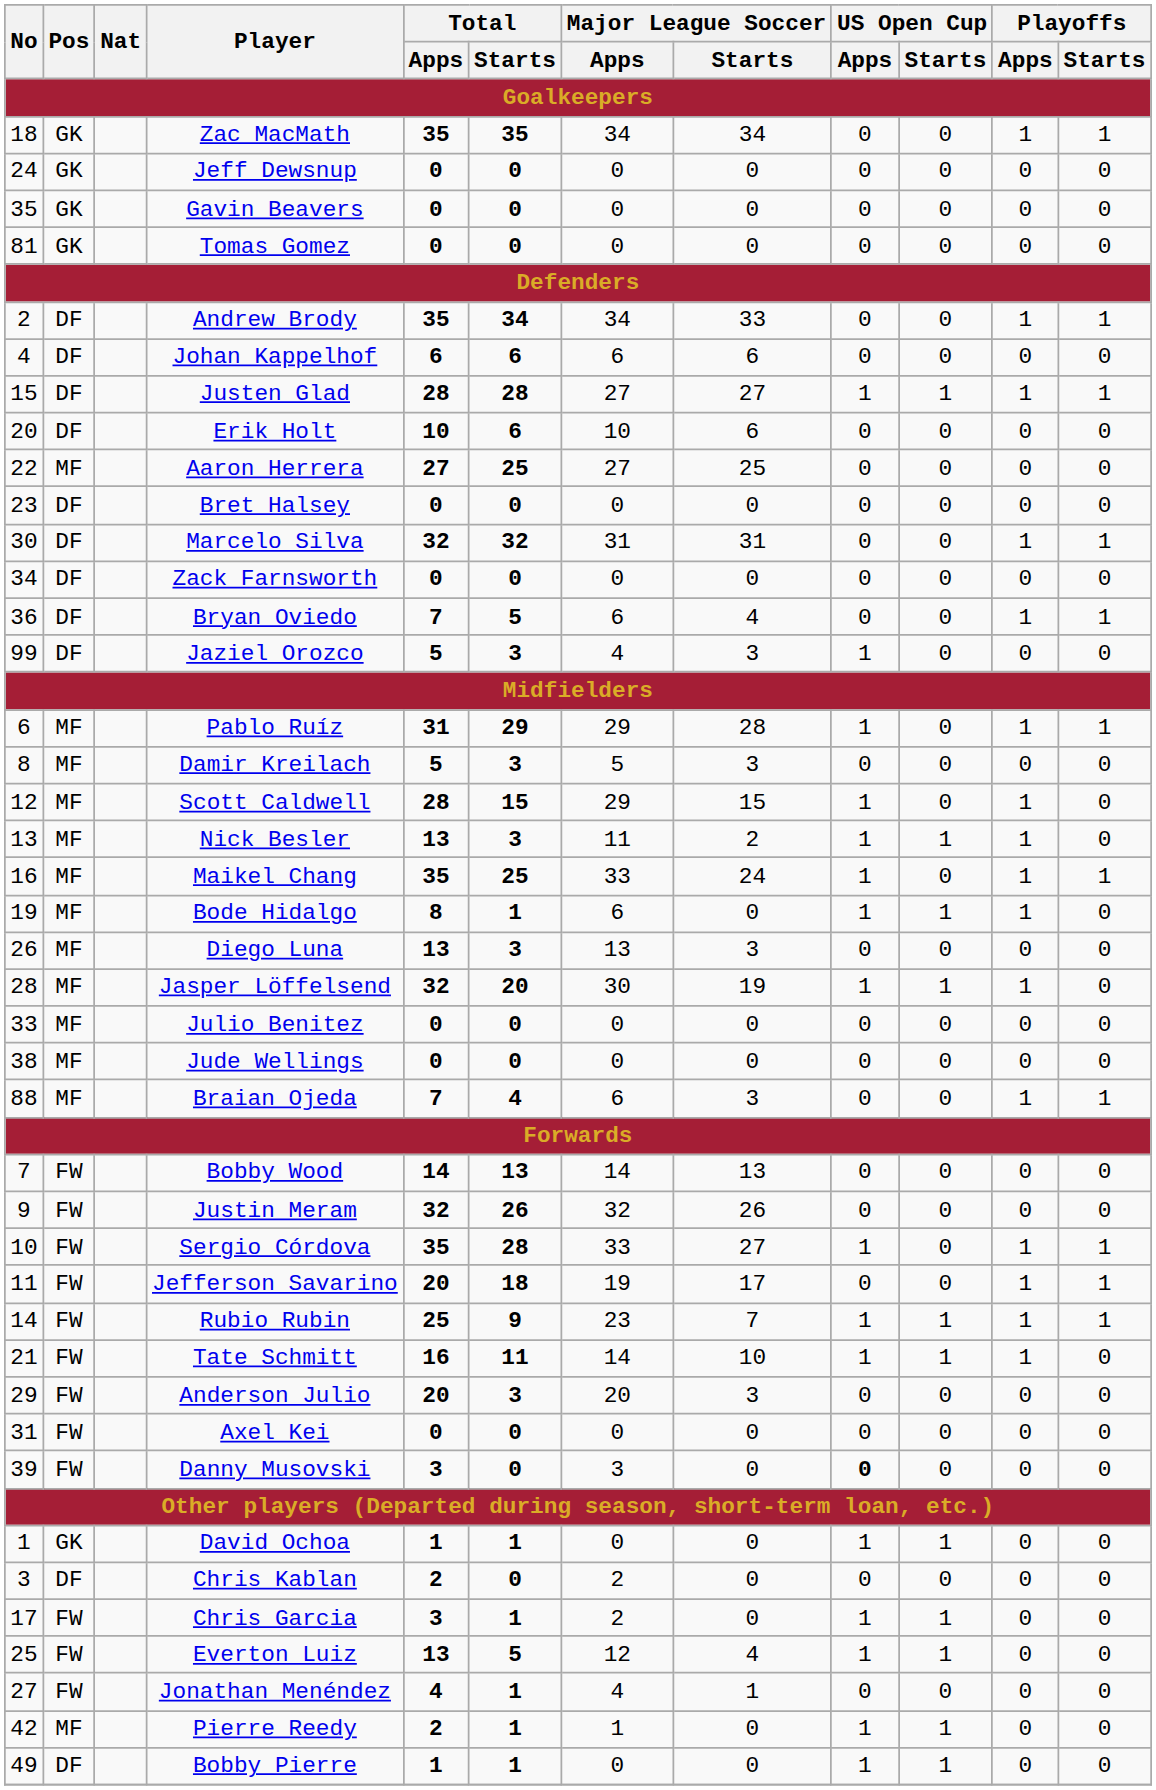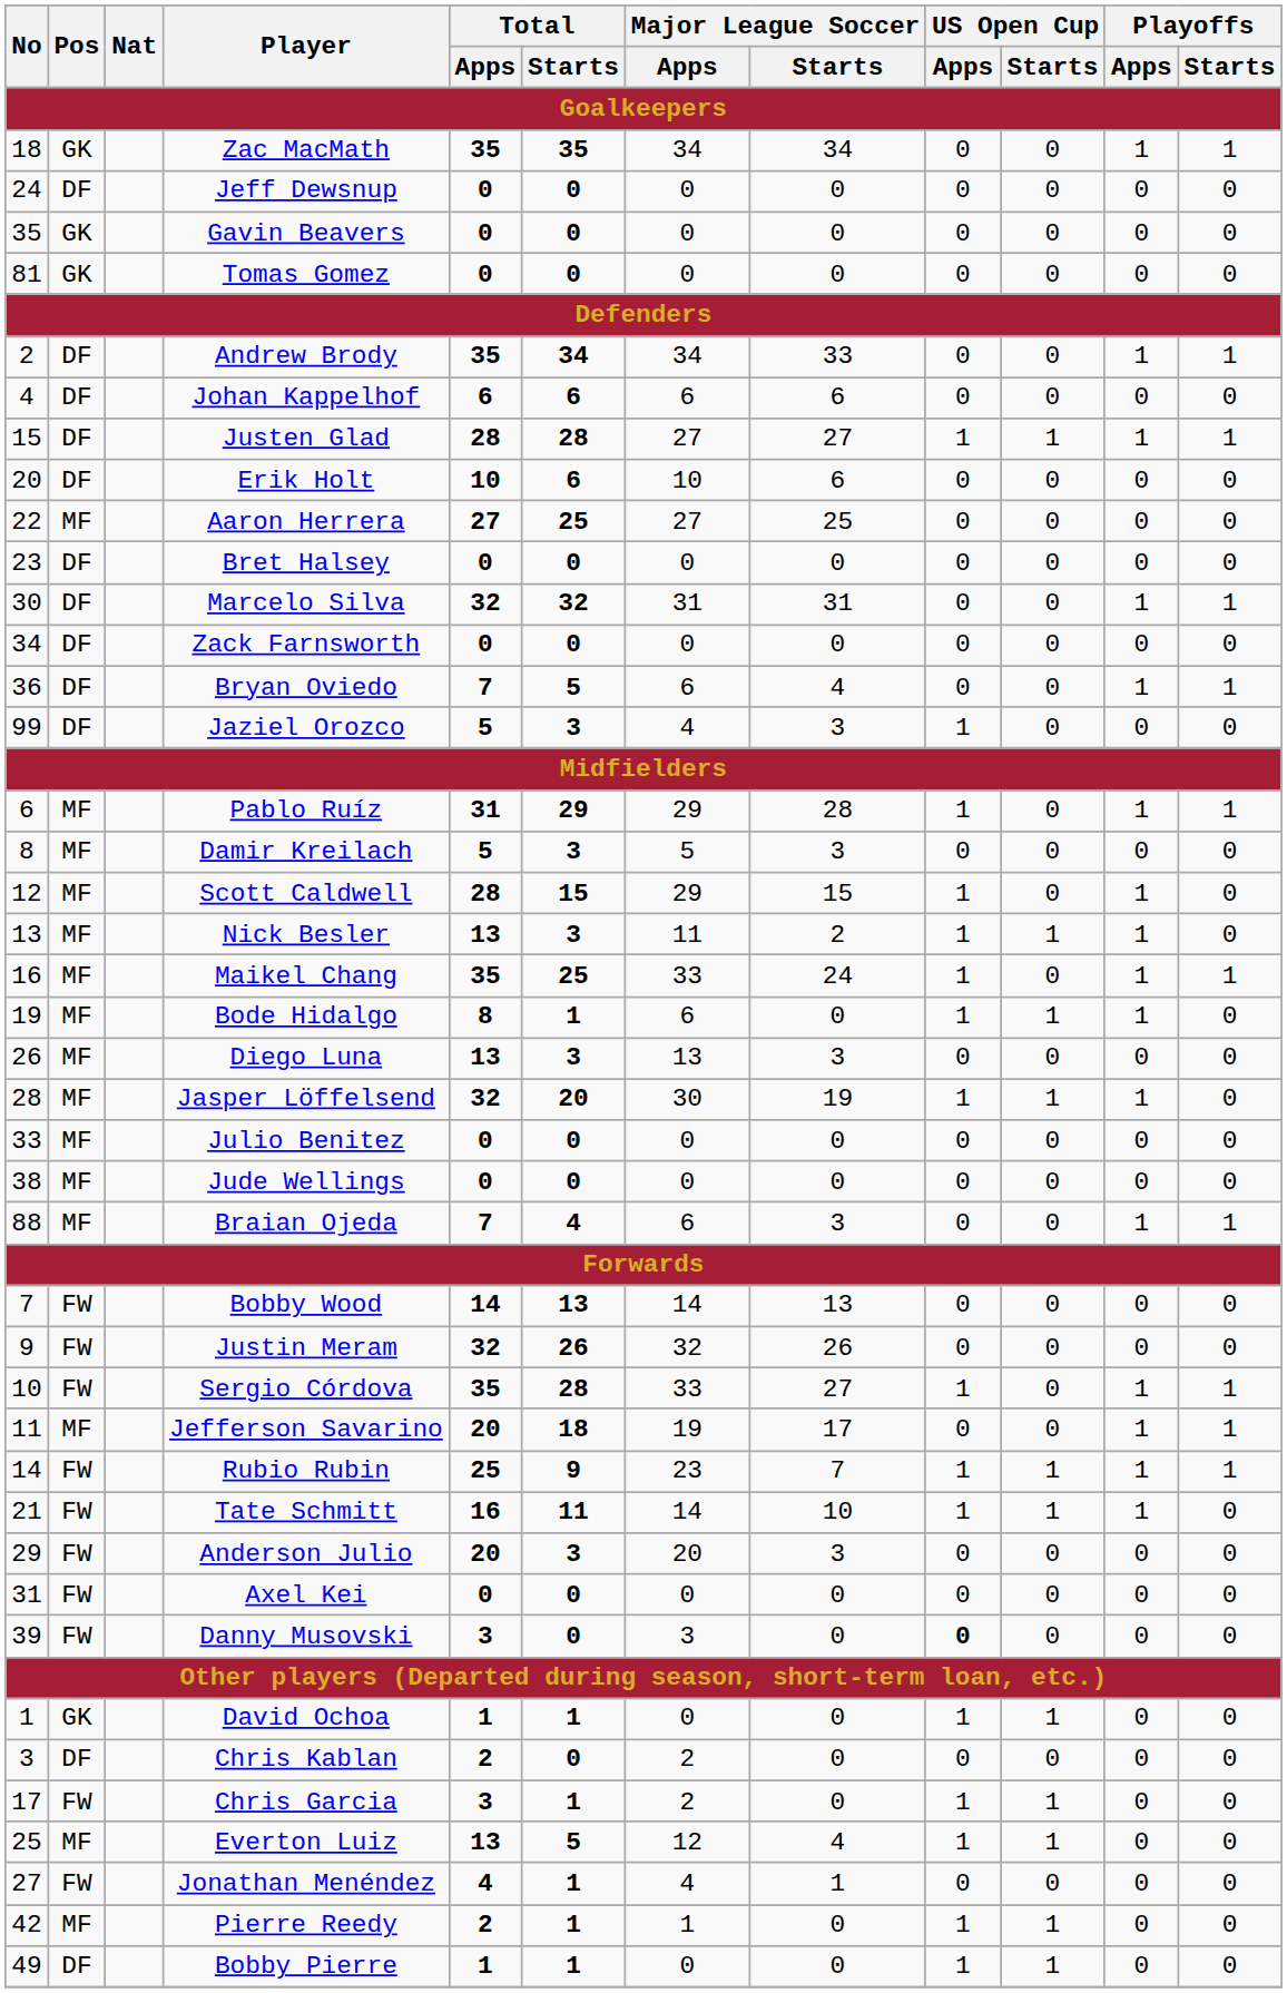 <table class="wikitable sortable" style="text-align:center">
 <tr>
 <th rowspan="2">No</th>
 <th rowspan="2">Pos</th>
 <th rowspan="2">Nat</th>
 <th rowspan="2">Player</th>
 <th colspan="2">Total</th>
 <th colspan="2">Major League Soccer</th>
 <th colspan="2">US Open Cup</th>
 <th colspan="2">Playoffs</th>
 </tr>
 <tr>
 <th>Apps</th>
 <th>Starts</th>
 <th>Apps</th>
 <th>Starts</th>
 <th>Apps</th>
 <th>Starts</th>
 <th>Apps</th>
 <th>Starts</th>
 </tr>
 <tr>
 <th colspan="14" style="background:#A51E36; color:#DAAC27; text-align:center">Goalkeepers</th>
 </tr>
 <tr>
 <td>18</td>
 <td>GK</td>
 <td></td>
 <td><a href='#'>Zac MacMath</a></td>
 <td><strong>35</strong></td>
 <td><strong>35</strong></td>
 <td>34</td>
 <td>34</td>
 <td>0</td>
 <td>0</td>
 <td>1</td>
 <td>1</td>
 </tr>
 <tr>
 <td>24</td>
-<td>GK</td>
+<td>DF</td>
 <td></td>
 <td><a href='#'>Jeff Dewsnup</a></td>
 <td><strong>0</strong></td>
 <td><strong>0</strong></td>
 <td>0</td>
 <td>0</td>
 <td>0</td>
 <td>0</td>
 <td>0</td>
 <td>0</td>
 </tr>
 <tr>
 <td>35</td>
 <td>GK</td>
 <td></td>
 <td><a href='#'>Gavin Beavers</a></td>
 <td><strong>0</strong></td>
 <td><strong>0</strong></td>
 <td>0</td>
 <td>0</td>
 <td>0</td>
 <td>0</td>
 <td>0</td>
 <td>0</td>
 </tr>
 <tr>
 <td>81</td>
 <td>GK</td>
 <td></td>
 <td><a href='#'>Tomas Gomez</a></td>
 <td><strong>0</strong></td>
 <td><strong>0</strong></td>
 <td>0</td>
 <td>0</td>
 <td>0</td>
 <td>0</td>
 <td>0</td>
 <td>0</td>
 </tr>
 <tr>
 <th colspan="14" style="background:#A51E36; color:#DAAC27; text-align:center">Defenders</th>
 </tr>
 <tr>
 <td>2</td>
 <td>DF</td>
 <td></td>
 <td><a href='#'>Andrew Brody</a></td>
 <td><strong>35</strong></td>
 <td><strong>34</strong></td>
 <td>34</td>
 <td>33</td>
 <td>0</td>
 <td>0</td>
 <td>1</td>
 <td>1</td>
 </tr>
 <tr>
 <td>4</td>
 <td>DF</td>
 <td></td>
 <td><a href='#'>Johan Kappelhof</a></td>
 <td><strong>6</strong></td>
 <td><strong>6</strong></td>
 <td>6</td>
 <td>6</td>
 <td>0</td>
 <td>0</td>
 <td>0</td>
 <td>0</td>
 </tr>
 <tr>
 <td>15</td>
 <td>DF</td>
 <td></td>
 <td><a href='#'>Justen Glad</a></td>
 <td><strong>28</strong></td>
 <td><strong>28</strong></td>
 <td>27</td>
 <td>27</td>
 <td>1</td>
 <td>1</td>
 <td>1</td>
 <td>1</td>
 </tr>
 <tr>
 <td>20</td>
 <td>DF</td>
 <td></td>
 <td><a href='#'>Erik Holt</a></td>
 <td><strong>10</strong></td>
 <td><strong>6</strong></td>
 <td>10</td>
 <td>6</td>
 <td>0</td>
 <td>0</td>
 <td>0</td>
 <td>0</td>
 </tr>
 <tr>
 <td>22</td>
 <td>MF</td>
 <td></td>
 <td><a href='#'>Aaron Herrera</a></td>
 <td><strong>27</strong></td>
 <td><strong>25</strong></td>
 <td>27</td>
 <td>25</td>
 <td>0</td>
 <td>0</td>
 <td>0</td>
 <td>0</td>
 </tr>
 <tr>
 <td>23</td>
 <td>DF</td>
 <td></td>
 <td><a href='#'>Bret Halsey</a></td>
 <td><strong>0</strong></td>
 <td><strong>0</strong></td>
 <td>0</td>
 <td>0</td>
 <td>0</td>
 <td>0</td>
 <td>0</td>
 <td>0</td>
 </tr>
 <tr>
 <td>30</td>
 <td>DF</td>
 <td></td>
 <td><a href='#'>Marcelo Silva</a></td>
 <td><strong>32</strong></td>
 <td><strong>32</strong></td>
 <td>31</td>
 <td>31</td>
 <td>0</td>
 <td>0</td>
 <td>1</td>
 <td>1</td>
 </tr>
 <tr>
 <td>34</td>
 <td>DF</td>
 <td></td>
 <td><a href='#'>Zack Farnsworth</a></td>
 <td><strong>0</strong></td>
 <td><strong>0</strong></td>
 <td>0</td>
 <td>0</td>
 <td>0</td>
 <td>0</td>
 <td>0</td>
 <td>0</td>
 </tr>
 <tr>
 <td>36</td>
 <td>DF</td>
 <td></td>
 <td><a href='#'>Bryan Oviedo</a></td>
 <td><strong>7</strong></td>
 <td><strong>5</strong></td>
 <td>6</td>
 <td>4</td>
 <td>0</td>
 <td>0</td>
 <td>1</td>
 <td>1</td>
 </tr>
 <tr>
 <td>99</td>
 <td>DF</td>
 <td></td>
 <td><a href='#'>Jaziel Orozco</a></td>
 <td><strong>5</strong></td>
 <td><strong>3</strong></td>
 <td>4</td>
 <td>3</td>
 <td>1</td>
 <td>0</td>
 <td>0</td>
 <td>0</td>
 </tr>
 <tr>
 <th colspan="14" style="background:#A51E36; color:#DAAC27; text-align:center">Midfielders</th>
 </tr>
 <tr>
 <td>6</td>
 <td>MF</td>
 <td></td>
 <td><a href='#'>Pablo Ruíz</a></td>
 <td><strong>31</strong></td>
 <td><strong>29</strong></td>
 <td>29</td>
 <td>28</td>
 <td>1</td>
 <td>0</td>
 <td>1</td>
 <td>1</td>
 </tr>
 <tr>
 <td>8</td>
 <td>MF</td>
 <td></td>
 <td><a href='#'>Damir Kreilach</a></td>
 <td><strong>5</strong></td>
 <td><strong>3</strong></td>
 <td>5</td>
 <td>3</td>
 <td>0</td>
 <td>0</td>
 <td>0</td>
 <td>0</td>
 </tr>
 <tr>
 <td>12</td>
 <td>MF</td>
 <td></td>
 <td><a href='#'>Scott Caldwell</a></td>
 <td><strong>28</strong></td>
 <td><strong>15</strong></td>
 <td>29</td>
 <td>15</td>
 <td>1</td>
 <td>0</td>
 <td>1</td>
 <td>0</td>
 </tr>
 <tr>
 <td>13</td>
 <td>MF</td>
 <td></td>
 <td><a href='#'>Nick Besler</a></td>
 <td><strong>13</strong></td>
 <td><strong>3</strong></td>
 <td>11</td>
 <td>2</td>
 <td>1</td>
 <td>1</td>
 <td>1</td>
 <td>0</td>
 </tr>
 <tr>
 <td>16</td>
 <td>MF</td>
 <td></td>
 <td><a href='#'>Maikel Chang</a></td>
 <td><strong>35</strong></td>
 <td><strong>25</strong></td>
 <td>33</td>
 <td>24</td>
 <td>1</td>
 <td>0</td>
 <td>1</td>
 <td>1</td>
 </tr>
 <tr>
 <td>19</td>
 <td>MF</td>
 <td></td>
 <td><a href='#'>Bode Hidalgo</a></td>
 <td><strong>8</strong></td>
 <td><strong>1</strong></td>
 <td>6</td>
 <td>0</td>
 <td>1</td>
 <td>1</td>
 <td>1</td>
 <td>0</td>
 </tr>
 <tr>
 <td>26</td>
 <td>MF</td>
 <td></td>
 <td><a href='#'>Diego Luna</a></td>
 <td><strong>13</strong></td>
 <td><strong>3</strong></td>
 <td>13</td>
 <td>3</td>
 <td>0</td>
 <td>0</td>
 <td>0</td>
 <td>0</td>
 </tr>
 <tr>
 <td>28</td>
 <td>MF</td>
 <td></td>
 <td><a href='#'>Jasper Löffelsend</a></td>
 <td><strong>32</strong></td>
 <td><strong>20</strong></td>
 <td>30</td>
 <td>19</td>
 <td>1</td>
 <td>1</td>
 <td>1</td>
 <td>0</td>
 </tr>
 <tr>
 <td>33</td>
 <td>MF</td>
 <td></td>
 <td><a href='#'>Julio Benitez</a></td>
 <td><strong>0</strong></td>
 <td><strong>0</strong></td>
 <td>0</td>
 <td>0</td>
 <td>0</td>
 <td>0</td>
 <td>0</td>
 <td>0</td>
 </tr>
 <tr>
 <td>38</td>
 <td>MF</td>
 <td></td>
 <td><a href='#'>Jude Wellings</a></td>
 <td><strong>0</strong></td>
 <td><strong>0</strong></td>
 <td>0</td>
 <td>0</td>
 <td>0</td>
 <td>0</td>
 <td>0</td>
 <td>0</td>
 </tr>
 <tr>
 <td>88</td>
 <td>MF</td>
 <td></td>
 <td><a href='#'>Braian Ojeda</a></td>
 <td><strong>7</strong></td>
 <td><strong>4</strong></td>
 <td>6</td>
 <td>3</td>
 <td>0</td>
 <td>0</td>
 <td>1</td>
 <td>1</td>
 </tr>
 <tr>
 <th colspan="14" style="background:#A51E36; color:#DAAC27; text-align:center">Forwards</th>
 </tr>
 <tr>
 <td>7</td>
 <td>FW</td>
 <td></td>
 <td><a href='#'>Bobby Wood</a></td>
 <td><strong>14</strong></td>
 <td><strong>13</strong></td>
 <td>14</td>
 <td>13</td>
 <td>0</td>
 <td>0</td>
 <td>0</td>
 <td>0</td>
 </tr>
 <tr>
 <td>9</td>
 <td>FW</td>
 <td></td>
 <td><a href='#'>Justin Meram</a></td>
 <td><strong>32</strong></td>
 <td><strong>26</strong></td>
 <td>32</td>
 <td>26</td>
 <td>0</td>
 <td>0</td>
 <td>0</td>
 <td>0</td>
 </tr>
 <tr>
 <td>10</td>
 <td>FW</td>
 <td></td>
 <td><a href='#'>Sergio Córdova</a></td>
 <td><strong>35</strong></td>
 <td><strong>28</strong></td>
 <td>33</td>
 <td>27</td>
 <td>1</td>
 <td>0</td>
 <td>1</td>
 <td>1</td>
 </tr>
 <tr>
 <td>11</td>
-<td>FW</td>
+<td>MF</td>
 <td></td>
 <td><a href='#'>Jefferson Savarino</a></td>
 <td><strong>20</strong></td>
 <td><strong>18</strong></td>
 <td>19</td>
 <td>17</td>
 <td>0</td>
 <td>0</td>
 <td>1</td>
 <td>1</td>
 </tr>
 <tr>
 <td>14</td>
 <td>FW</td>
 <td></td>
 <td><a href='#'>Rubio Rubin</a></td>
 <td><strong>25</strong></td>
 <td><strong>9</strong></td>
 <td>23</td>
 <td>7</td>
 <td>1</td>
 <td>1</td>
 <td>1</td>
 <td>1</td>
 </tr>
 <tr>
 <td>21</td>
 <td>FW</td>
 <td></td>
 <td><a href='#'>Tate Schmitt</a></td>
 <td><strong>16</strong></td>
 <td><strong>11</strong></td>
 <td>14</td>
 <td>10</td>
 <td>1</td>
 <td>1</td>
 <td>1</td>
 <td>0</td>
 </tr>
 <tr>
 <td>29</td>
 <td>FW</td>
 <td></td>
 <td><a href='#'>Anderson Julio</a></td>
 <td><strong>20</strong></td>
 <td><strong>3</strong></td>
 <td>20</td>
 <td>3</td>
 <td>0</td>
 <td>0</td>
 <td>0</td>
 <td>0</td>
 </tr>
 <tr>
 <td>31</td>
 <td>FW</td>
 <td></td>
 <td><a href='#'>Axel Kei</a></td>
 <td><strong>0</strong></td>
 <td><strong>0</strong></td>
 <td>0</td>
 <td>0</td>
 <td>0</td>
 <td>0</td>
 <td>0</td>
 <td>0</td>
 </tr>
 <tr>
 <td>39</td>
 <td>FW</td>
 <td></td>
 <td><a href='#'>Danny Musovski</a></td>
 <td><strong>3</strong></td>
 <td><strong>0</strong></td>
 <td>3</td>
 <td>0</td>
 <td><strong>0</strong></td>
 <td>0</td>
 <td>0</td>
 <td>0</td>
 </tr>
 <tr>
 <th colspan=14 style="background:#A51E36; color:#DAAC27; text-align:center">Other players (Departed during season, short-term loan, etc.)</th>
 </tr>
 <tr>
 <td>1</td>
 <td>GK</td>
 <td></td>
 <td><a href='#'>David Ochoa</a></td>
 <td><strong>1</strong></td>
 <td><strong>1</strong></td>
 <td>0</td>
 <td>0</td>
 <td>1</td>
 <td>1</td>
 <td>0</td>
 <td>0</td>
 </tr>
 <tr>
 <td>3</td>
 <td>DF</td>
 <td></td>
 <td><a href='#'>Chris Kablan</a></td>
 <td><strong>2</strong></td>
 <td><strong>0</strong></td>
 <td>2</td>
 <td>0</td>
 <td>0</td>
 <td>0</td>
 <td>0</td>
 <td>0</td>
 </tr>
 <tr>
 <td>17</td>
 <td>FW</td>
 <td></td>
 <td><a href='#'>Chris Garcia</a></td>
 <td><strong>3</strong></td>
 <td><strong>1</strong></td>
 <td>2</td>
 <td>0</td>
 <td>1</td>
 <td>1</td>
 <td>0</td>
 <td>0</td>
 </tr>
 <tr>
 <td>25</td>
-<td>FW</td>
+<td>MF</td>
 <td></td>
 <td><a href='#'>Everton Luiz</a></td>
 <td><strong>13</strong></td>
 <td><strong>5</strong></td>
 <td>12</td>
 <td>4</td>
 <td>1</td>
 <td>1</td>
 <td>0</td>
 <td>0</td>
 </tr>
 <tr>
 <td>27</td>
 <td>FW</td>
 <td></td>
 <td><a href='#'>Jonathan Menéndez</a></td>
 <td><strong>4</strong></td>
 <td><strong>1</strong></td>
 <td>4</td>
 <td>1</td>
 <td>0</td>
 <td>0</td>
 <td>0</td>
 <td>0</td>
 </tr>
 <tr>
 <td>42</td>
 <td>MF</td>
 <td></td>
 <td><a href='#'>Pierre Reedy</a></td>
 <td><strong>2</strong></td>
 <td><strong>1</strong></td>
 <td>1</td>
 <td>0</td>
 <td>1</td>
 <td>1</td>
 <td>0</td>
 <td>0</td>
 </tr>
 <tr>
 <td>49</td>
 <td>DF</td>
 <td></td>
 <td><a href='#'>Bobby Pierre</a></td>
 <td><strong>1</strong></td>
 <td><strong>1</strong></td>
 <td>0</td>
 <td>0</td>
 <td>1</td>
 <td>1</td>
 <td>0</td>
 <td>0</td>
 </tr>
 <tr>
 </tr>
 </table>
